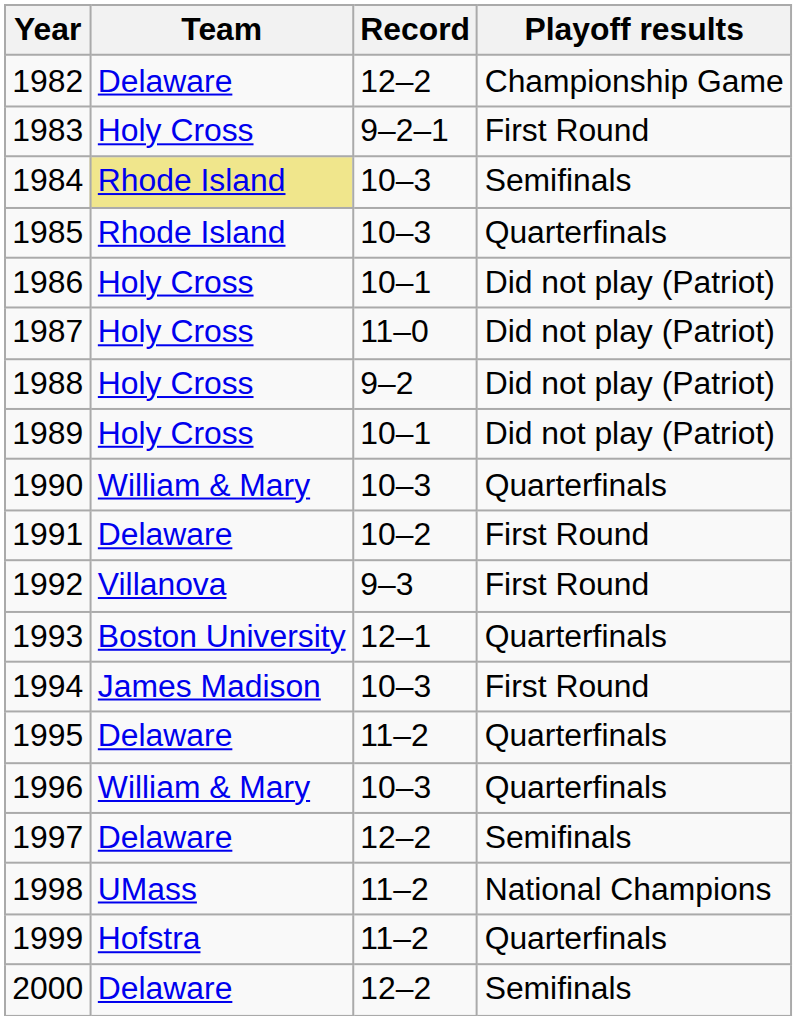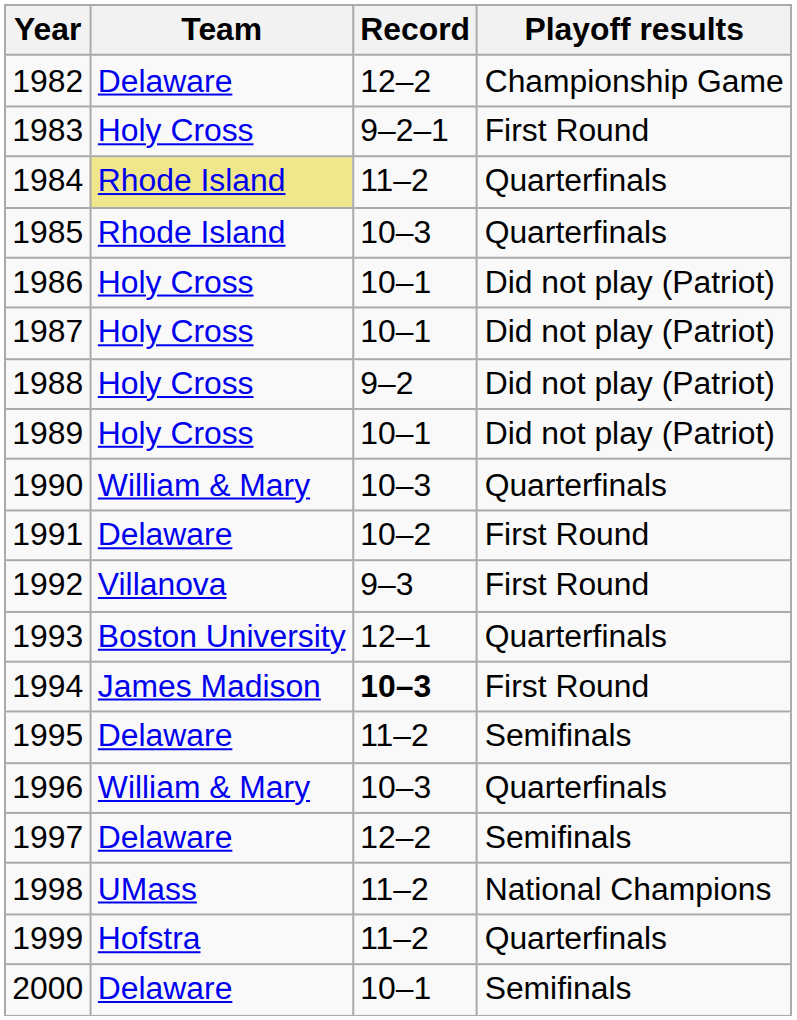 <table class="wikitable">
 <tr>
 <th>Year</th>
 <th>Team</th>
 <th>Record</th>
 <th>Playoff results</th>
 </tr>
 <tr>
 <td>1982</td>
 <td><a href='#'>Delaware</a></td>
 <td>12–2</td>
 <td>Championship Game</td>
 </tr>
 <tr>
 <td>1983</td>
 <td><a href='#'>Holy Cross</a></td>
 <td>9–2–1</td>
 <td>First Round</td>
 </tr>
 <tr>
 <td>1984</td>
 <td style="background: khaki;"><a href='#'>Rhode Island</a></td>
-<td>10–3</td>
-<td>Semifinals</td>
+<td>11–2</td>
+<td>Quarterfinals</td>
 </tr>
 <tr>
 <td>1985</td>
 <td><a href='#'>Rhode Island</a></td>
 <td>10–3</td>
 <td>Quarterfinals</td>
 </tr>
 <tr>
 <td>1986</td>
 <td><a href='#'>Holy Cross</a></td>
 <td>10–1</td>
 <td>Did not play (Patriot)</td>
 </tr>
 <tr>
 <td>1987</td>
 <td><a href='#'>Holy Cross</a></td>
-<td>11–0</td>
+<td>10–1</td>
 <td>Did not play (Patriot)</td>
 </tr>
 <tr>
 <td>1988</td>
 <td><a href='#'>Holy Cross</a></td>
 <td>9–2</td>
 <td>Did not play (Patriot)</td>
 </tr>
 <tr>
 <td>1989</td>
 <td><a href='#'>Holy Cross</a></td>
 <td>10–1</td>
 <td>Did not play (Patriot)</td>
 </tr>
 <tr>
 <td>1990</td>
 <td><a href='#'>William & Mary</a></td>
 <td>10–3</td>
 <td>Quarterfinals</td>
 </tr>
 <tr>
 <td>1991</td>
 <td><a href='#'>Delaware</a></td>
 <td>10–2</td>
 <td>First Round</td>
 </tr>
 <tr>
 <td>1992</td>
 <td><a href='#'>Villanova</a></td>
 <td>9–3</td>
 <td>First Round</td>
 </tr>
 <tr>
 <td>1993</td>
 <td><a href='#'>Boston University</a></td>
 <td>12–1</td>
 <td>Quarterfinals</td>
 </tr>
 <tr>
 <td>1994</td>
 <td><a href='#'>James Madison</a></td>
-<td>10–3</td>
+<td><strong>10–3</strong></td>
 <td>First Round</td>
 </tr>
 <tr>
 <td>1995</td>
 <td><a href='#'>Delaware</a></td>
 <td>11–2</td>
-<td>Quarterfinals</td>
+<td>Semifinals</td>
 </tr>
 <tr>
 <td>1996</td>
 <td><a href='#'>William & Mary</a></td>
 <td>10–3</td>
 <td>Quarterfinals</td>
 </tr>
 <tr>
 <td>1997</td>
 <td><a href='#'>Delaware</a></td>
 <td>12–2</td>
 <td>Semifinals</td>
 </tr>
 <tr>
 <td>1998</td>
 <td><a href='#'>UMass</a></td>
 <td>11–2</td>
 <td>National Champions</td>
 </tr>
 <tr>
 <td>1999</td>
 <td><a href='#'>Hofstra</a></td>
 <td>11–2</td>
 <td>Quarterfinals</td>
 </tr>
 <tr>
 <td>2000</td>
 <td><a href='#'>Delaware</a></td>
-<td>12–2</td>
+<td>10–1</td>
 <td>Semifinals</td>
 </tr>
 </table>
